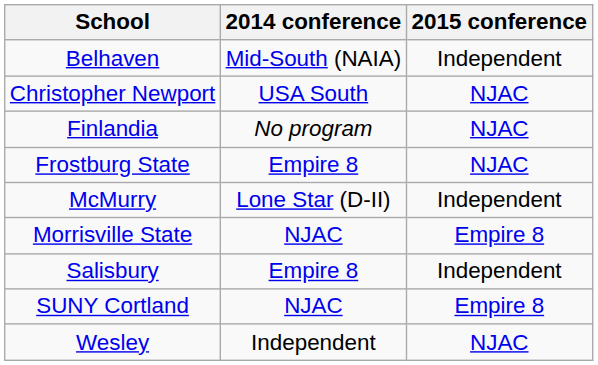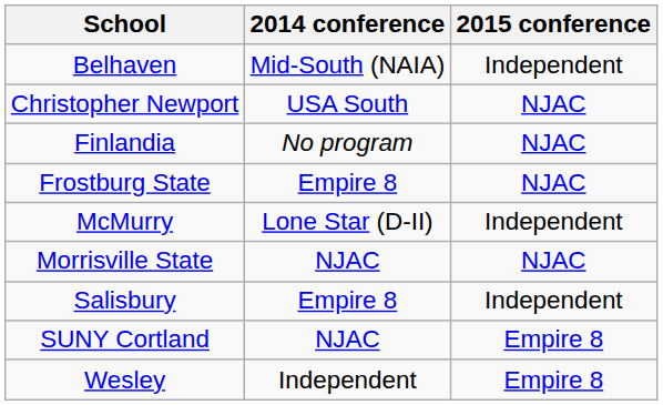 <table class="wikitable sortable">
 <tr>
 <th>School</th>
 <th>2014 conference</th>
 <th>2015 conference</th>
 </tr>
 <tr style="text-align:center;">
 <td><a href='#'>Belhaven</a></td>
 <td><a href='#'>Mid-South</a> (NAIA)</td>
 <td>Independent</td>
 </tr>
 <tr style="text-align:center;">
 <td><a href='#'>Christopher Newport</a></td>
 <td><a href='#'>USA South</a></td>
 <td><a href='#'>NJAC</a></td>
 </tr>
 <tr style="text-align:center;">
 <td><a href='#'>Finlandia</a></td>
 <td><em>No program</em></td>
 <td><a href='#'>NJAC</a></td>
 </tr>
 <tr style="text-align:center;">
 <td><a href='#'>Frostburg State</a></td>
 <td><a href='#'>Empire 8</a></td>
 <td><a href='#'>NJAC</a></td>
 </tr>
 <tr style="text-align:center;">
 <td><a href='#'>McMurry</a></td>
 <td><a href='#'>Lone Star</a> (D-II)</td>
 <td>Independent</td>
 </tr>
 <tr style="text-align:center;">
 <td><a href='#'>Morrisville State</a></td>
 <td><a href='#'>NJAC</a></td>
-<td><a href='#'>Empire 8</a></td>
+<td><a href='#'>NJAC</a></td>
 </tr>
 <tr style="text-align:center;">
 <td><a href='#'>Salisbury</a></td>
 <td><a href='#'>Empire 8</a></td>
 <td>Independent</td>
 </tr>
 <tr style="text-align:center;">
 <td><a href='#'>SUNY Cortland</a></td>
 <td><a href='#'>NJAC</a></td>
 <td><a href='#'>Empire 8</a></td>
 </tr>
 <tr style="text-align:center;">
 <td><a href='#'>Wesley</a></td>
 <td>Independent</td>
-<td><a href='#'>NJAC</a></td>
+<td><a href='#'>Empire 8</a></td>
 </tr>
 </table>
